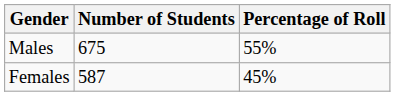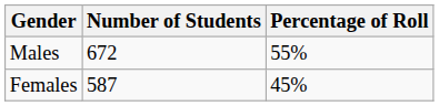 <table class="wikitable">
 <tr>
 <th>Gender</th>
 <th>Number of Students</th>
 <th>Percentage of Roll</th>
 </tr>
 <tr>
 <td>Males</td>
-<td>675</td>
+<td>672</td>
 <td>55%</td>
 </tr>
 <tr>
 <td>Females</td>
 <td>587</td>
 <td>45%</td>
 </tr>
 </table>
